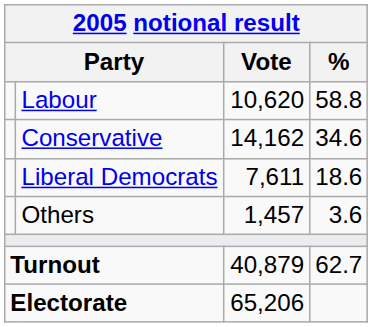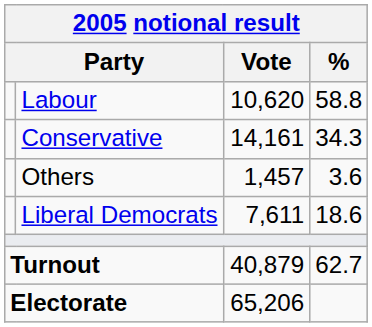 <table class="wikitable">
 <tr>
 <th colspan="4"><a href='#'>2005</a> <a href='#'>notional result</a></th>
 </tr>
 <tr>
 <th bgcolor="#DDDDFF" width="130px" colspan="2">Party</th>
 <th bgcolor="#DDDDFF" width="50px">Vote</th>
 <th bgcolor="#DDDDFF" width="30px">%</th>
 </tr>
 <tr>
 <td></td>
 <td><a href='#'>Labour</a></td>
 <td align=right>10,620</td>
 <td align=right>58.8</td>
 </tr>
 <tr>
 <td></td>
 <td><a href='#'>Conservative</a></td>
-<td align=right>14,162</td>
-<td align=right>34.6</td>
+<td align=right>14,161</td>
+<td align=right>34.3</td>
+</tr>
+<tr>
+<td></td>
+<td>Others</td>
+<td align=right>1,457</td>
+<td align=right>3.6</td>
 </tr>
 <tr>
 <td></td>
 <td><a href='#'>Liberal Democrats</a></td>
 <td align=right>7,611</td>
 <td align=right>18.6</td>
-</tr>
-<tr>
-<td></td>
-<td>Others</td>
-<td align=right>1,457</td>
-<td align=right>3.6</td>
 </tr>
 <tr>
 <td colspan="4" bgcolor="#EAECF0"></td>
 </tr>
 <tr>
 <td colspan="2"><strong>Turnout</strong></td>
 <td align=right>40,879</td>
 <td align=right>62.7</td>
 </tr>
 <tr>
 <td colspan="2"><strong>Electorate</strong></td>
 <td align=right>65,206</td>
 </tr>
 </table>
